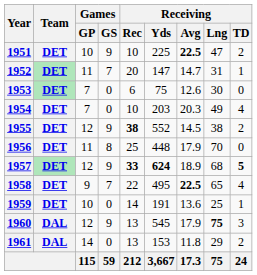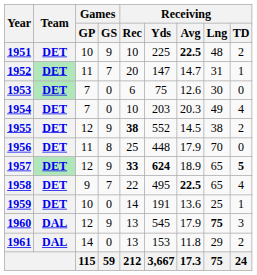 <table class="wikitable" style="text-align:center">
 <tr>
 <th rowspan="2">Year</th>
 <th rowspan="2">Team</th>
 <th colspan="2">Games</th>
 <th colspan="5">Receiving</th>
 </tr>
 <tr>
 <th>GP</th>
 <th>GS</th>
 <th>Rec</th>
 <th>Yds</th>
 <th>Avg</th>
 <th>Lng</th>
 <th>TD</th>
 </tr>
 <tr>
 <th><a href='#'>1951</a></th>
 <th><a href='#'>DET</a></th>
 <td>10</td>
 <td>9</td>
 <td>10</td>
 <td>225</td>
 <td><strong>22.5</strong></td>
-<td>47</td>
+<td>48</td>
 <td>2</td>
 </tr>
 <tr>
 <th><a href='#'>1952</a></th>
 <th style="background:#afe6ba; width:3em;"><a href='#'>DET</a></th>
 <td>11</td>
 <td>7</td>
 <td>20</td>
 <td>147</td>
 <td>14.7</td>
 <td>31</td>
 <td>1</td>
 </tr>
 <tr>
 <th><a href='#'>1953</a></th>
 <th style="background:#afe6ba; width:3em;"><a href='#'>DET</a></th>
 <td>7</td>
 <td>0</td>
 <td>6</td>
 <td>75</td>
 <td>12.6</td>
 <td>30</td>
 <td>0</td>
 </tr>
 <tr>
 <th><a href='#'>1954</a></th>
 <th><a href='#'>DET</a></th>
 <td>7</td>
 <td>0</td>
 <td>10</td>
 <td>203</td>
 <td>20.3</td>
 <td>49</td>
 <td>4</td>
 </tr>
 <tr>
 <th><a href='#'>1955</a></th>
 <th><a href='#'>DET</a></th>
 <td>12</td>
 <td>9</td>
 <td><strong>38</strong></td>
 <td>552</td>
 <td>14.5</td>
 <td>38</td>
 <td>2</td>
 </tr>
 <tr>
 <th><a href='#'>1956</a></th>
 <th><a href='#'>DET</a></th>
 <td>11</td>
 <td>8</td>
 <td>25</td>
 <td>448</td>
 <td>17.9</td>
 <td>70</td>
 <td>0</td>
 </tr>
 <tr>
 <th><a href='#'>1957</a></th>
 <th style="background:#afe6ba; width:3em;"><a href='#'>DET</a></th>
 <td>12</td>
 <td>9</td>
 <td><strong>33</strong></td>
 <td><strong>624</strong></td>
 <td>18.9</td>
-<td>68</td>
+<td>65</td>
 <td><strong>5</strong></td>
 </tr>
 <tr>
 <th><a href='#'>1958</a></th>
 <th><a href='#'>DET</a></th>
 <td>9</td>
 <td>7</td>
 <td>22</td>
 <td>495</td>
 <td><strong>22.5</strong></td>
 <td>65</td>
 <td>4</td>
 </tr>
 <tr>
 <th><a href='#'>1959</a></th>
 <th><a href='#'>DET</a></th>
 <td>10</td>
 <td>0</td>
 <td>14</td>
 <td>191</td>
 <td>13.6</td>
 <td>25</td>
 <td>1</td>
 </tr>
 <tr>
 <th><a href='#'>1960</a></th>
 <th><a href='#'>DAL</a></th>
 <td>12</td>
 <td>9</td>
 <td>13</td>
 <td>545</td>
 <td>17.9</td>
 <td><strong>75</strong></td>
 <td>3</td>
 </tr>
 <tr>
 <th><a href='#'>1961</a></th>
 <th><a href='#'>DAL</a></th>
 <td>14</td>
 <td>0</td>
 <td>13</td>
 <td>153</td>
 <td>11.8</td>
 <td>29</td>
 <td>2</td>
 </tr>
 <tr>
 <th colspan="2"></th>
 <th>115</th>
 <th>59</th>
 <th>212</th>
 <th>3,667</th>
 <th>17.3</th>
 <th>75</th>
 <th>24</th>
 </tr>
 </table>
